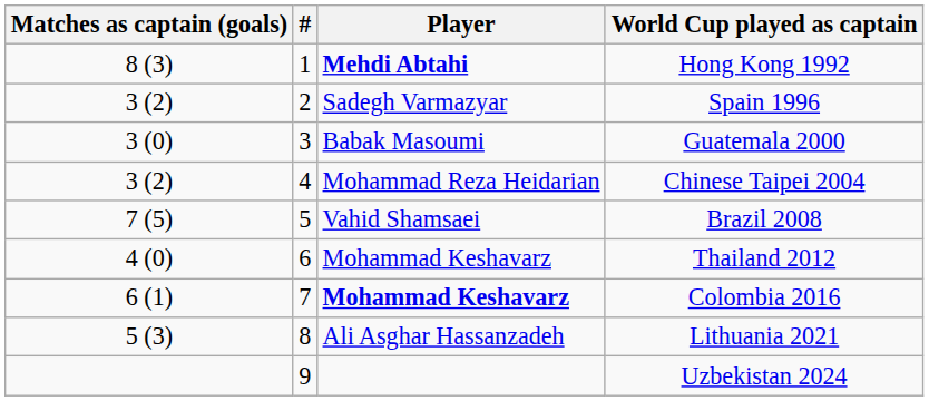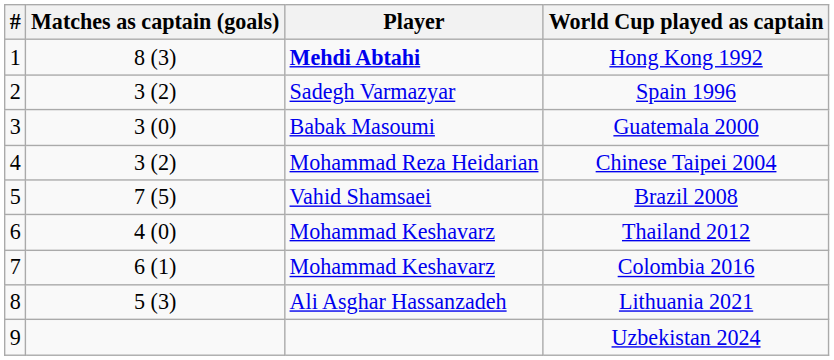 <table class="wikitable" style="text-align:center;">
 <tr>
+<th>#</th>
 <th>Matches as captain (goals)</th>
-<th>#</th>
 <th>Player</th>
 <th>World Cup played as captain</th>
 </tr>
 <tr>
+<td>1</td>
 <td>8 (3)</td>
-<td>1</td>
 <td style="text-align:left;"><strong><a href='#'>Mehdi Abtahi</a></strong></td>
 <td><a href='#'>Hong Kong 1992</a></td>
 </tr>
 <tr>
+<td>2</td>
 <td>3 (2)</td>
-<td>2</td>
 <td style="text-align:left;"><a href='#'>Sadegh Varmazyar</a></td>
 <td><a href='#'>Spain 1996</a></td>
 </tr>
 <tr>
+<td>3</td>
 <td>3 (0)</td>
-<td>3</td>
 <td style="text-align:left;"><a href='#'>Babak Masoumi</a></td>
 <td><a href='#'>Guatemala 2000</a></td>
 </tr>
 <tr>
+<td>4</td>
 <td>3 (2)</td>
-<td>4</td>
 <td style="text-align:left;"><a href='#'>Mohammad Reza Heidarian</a></td>
 <td><a href='#'>Chinese Taipei 2004</a></td>
 </tr>
 <tr>
+<td>5</td>
 <td>7 (5)</td>
-<td>5</td>
 <td style="text-align:left;"><a href='#'>Vahid Shamsaei</a></td>
 <td><a href='#'>Brazil 2008</a></td>
 </tr>
 <tr>
+<td>6</td>
 <td>4 (0)</td>
-<td>6</td>
 <td style="text-align:left;"><a href='#'>Mohammad Keshavarz</a></td>
 <td><a href='#'>Thailand 2012</a></td>
 </tr>
 <tr>
+<td>7</td>
 <td>6 (1)</td>
-<td>7</td>
-<td style="text-align:left;"><strong><a href='#'>Mohammad Keshavarz</a></strong></td>
+<td style="text-align:left;"><a href='#'>Mohammad Keshavarz</a></td>
 <td><a href='#'>Colombia 2016</a></td>
 </tr>
 <tr>
+<td>8</td>
 <td>5 (3)</td>
-<td>8</td>
 <td style="text-align:left;"><a href='#'>Ali Asghar Hassanzadeh</a></td>
 <td><a href='#'>Lithuania 2021</a></td>
 </tr>
 <tr>
+<td>9</td>
 <td></td>
-<td>9</td>
 <td></td>
 <td><a href='#'>Uzbekistan 2024</a></td>
 </tr>
 </table>
